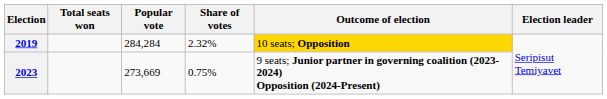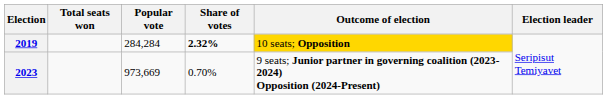 <table class="wikitable">
 <tr>
 <th>Election</th>
 <th>Total seats won</th>
 <th>Popular vote</th>
 <th>Share of votes</th>
 <th>Outcome of election</th>
 <th>Election leader</th>
 </tr>
 <tr>
 <th><a href='#'>2019</a></th>
 <td></td>
 <td>284,284</td>
-<td>2.32%</td>
+<td><strong>2.32%</strong></td>
 <td yes10 style="background: gold;">10 seats; <strong>Opposition</strong></td>
 <td rowspan="2"><a href='#'>Seripisut Temiyavet</a></td>
 </tr>
 <tr>
 <th><a href='#'>2023</a></th>
 <td></td>
-<td>273,669</td>
-<td>0.75%</td>
+<td>973,669</td>
+<td>0.70%</td>
 <td>9 seats; <strong>Junior partner in governing coalition (2023-2024)</strong><br><strong>Opposition (2024-Present)</strong></td>
 </tr>
 </table>
